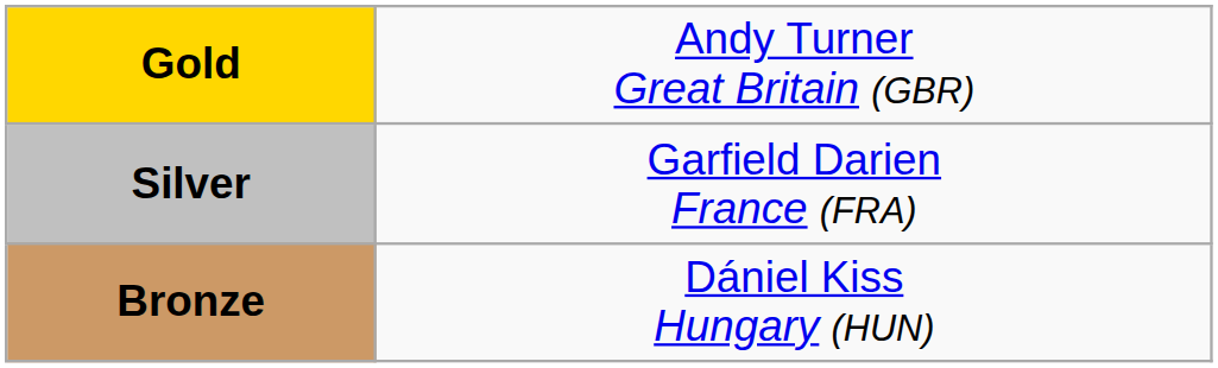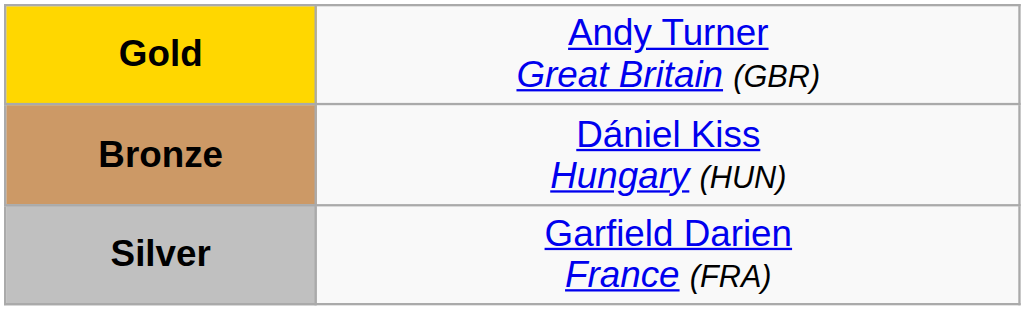 <table class="wikitable" style=" text-align:center; " width="35%">
 <tr>
 <td bgcolor="gold"><strong>Gold</strong></td>
 <td> <a href='#'>Andy Turner</a><br><em><a href='#'>Great Britain</a> <small>(GBR)</small></em></td>
 </tr>
 <tr>
+<td bgcolor="CC9966"><strong>Bronze</strong></td>
+<td> <a href='#'>Dániel Kiss</a><br><em><a href='#'>Hungary</a> <small>(HUN)</small></em></td>
+</tr>
+<tr>
 <td bgcolor="silver"><strong>Silver</strong></td>
 <td> <a href='#'>Garfield Darien</a><br><em><a href='#'>France</a> <small>(FRA)</small></em></td>
 </tr>
-<tr>
-<td bgcolor="CC9966"><strong>Bronze</strong></td>
-<td> <a href='#'>Dániel Kiss</a><br><em><a href='#'>Hungary</a> <small>(HUN)</small></em></td>
-</tr>
 </table>
